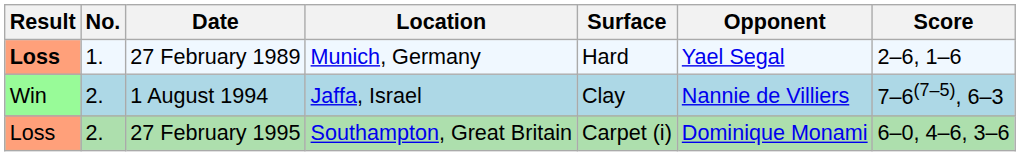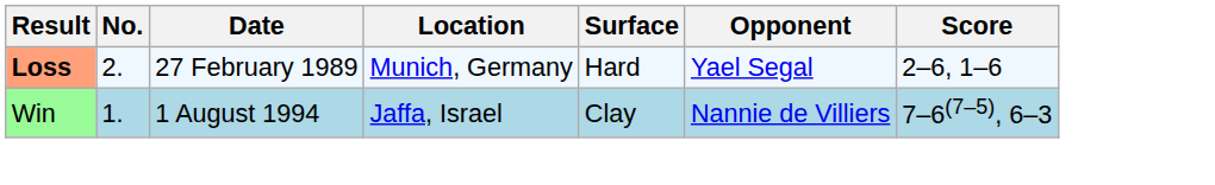 <table class="sortable wikitable" style=font-size:97%>
 <tr>
 <th>Result</th>
 <th>No.</th>
 <th>Date</th>
 <th>Location</th>
 <th>Surface</th>
 <th>Opponent</th>
 <th class="unsortable">Score</th>
 </tr>
 <tr style="background:#f0f8ff;">
 <td style="background:#ffa07a;"><strong>Loss</strong></td>
-<td>1.</td>
+<td>2.</td>
 <td>27 February 1989</td>
 <td><a href='#'>Munich</a>, Germany</td>
 <td>Hard</td>
 <td> <a href='#'>Yael Segal</a></td>
 <td>2–6, 1–6</td>
 </tr>
 <tr style="background:lightblue;">
 <td style="background:#98fb98;">Win</td>
-<td>2.</td>
+<td>1.</td>
 <td>1 August 1994</td>
 <td><a href='#'>Jaffa</a>, Israel</td>
 <td>Clay</td>
 <td> <a href='#'>Nannie de Villiers</a></td>
 <td>7–6<sup>(7–5)</sup>, 6–3</td>
 </tr>
-<tr style="background:#addfad;">
-<td style="background:#ffa07a;">Loss</td>
-<td>2.</td>
-<td>27 February 1995</td>
-<td><a href='#'>Southampton</a>, Great Britain</td>
-<td>Carpet (i)</td>
-<td> <a href='#'>Dominique Monami</a></td>
-<td>6–0, 4–6, 3–6</td>
-</tr>
 </table>
